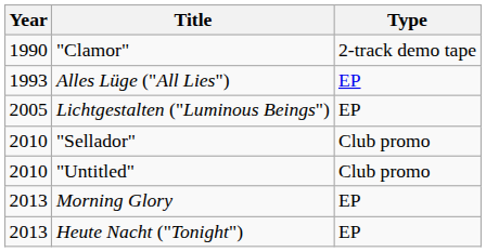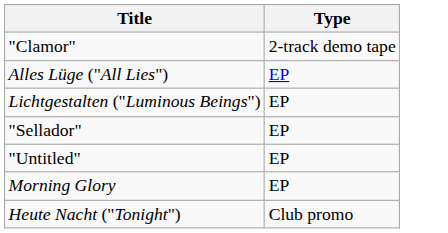 <table class="wikitable">
 <tr>
-<th>Year</th>
 <th>Title</th>
 <th>Type</th>
 </tr>
 <tr>
-<td>1990</td>
 <td>"Clamor"</td>
 <td>2-track demo tape</td>
 </tr>
 <tr>
-<td>1993</td>
 <td><em>Alles Lüge</em> ("<em>All Lies</em>")</td>
 <td><a href='#'>EP</a></td>
 </tr>
 <tr>
-<td>2005</td>
 <td><em>Lichtgestalten</em> ("<em>Luminous Beings</em>")</td>
 <td>EP</td>
 </tr>
 <tr>
-<td>2010</td>
 <td>"Sellador"</td>
-<td>Club promo</td>
+<td>EP</td>
 </tr>
 <tr>
-<td>2010</td>
 <td>"Untitled"</td>
-<td>Club promo</td>
+<td>EP</td>
 </tr>
 <tr>
-<td>2013</td>
 <td><em>Morning Glory</em></td>
 <td>EP</td>
 </tr>
 <tr>
-<td>2013</td>
 <td><em>Heute Nacht</em> ("<em>Tonight</em>")</td>
-<td>EP</td>
+<td>Club promo</td>
 </tr>
 </table>
